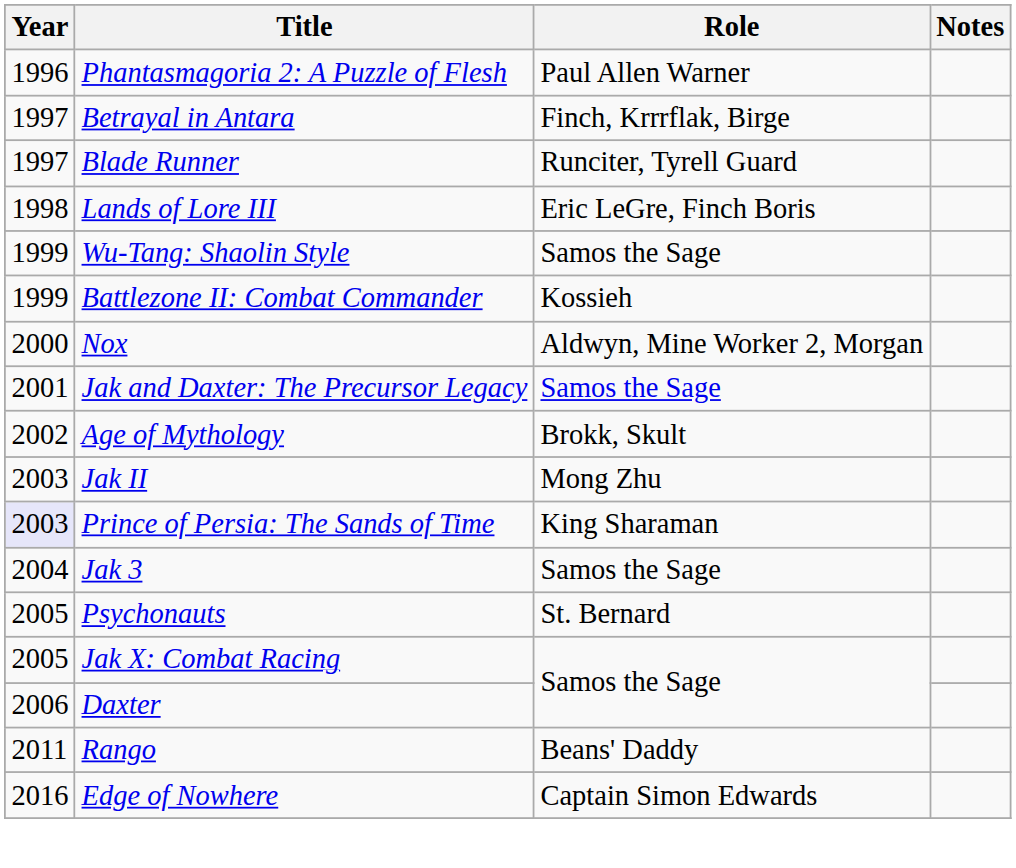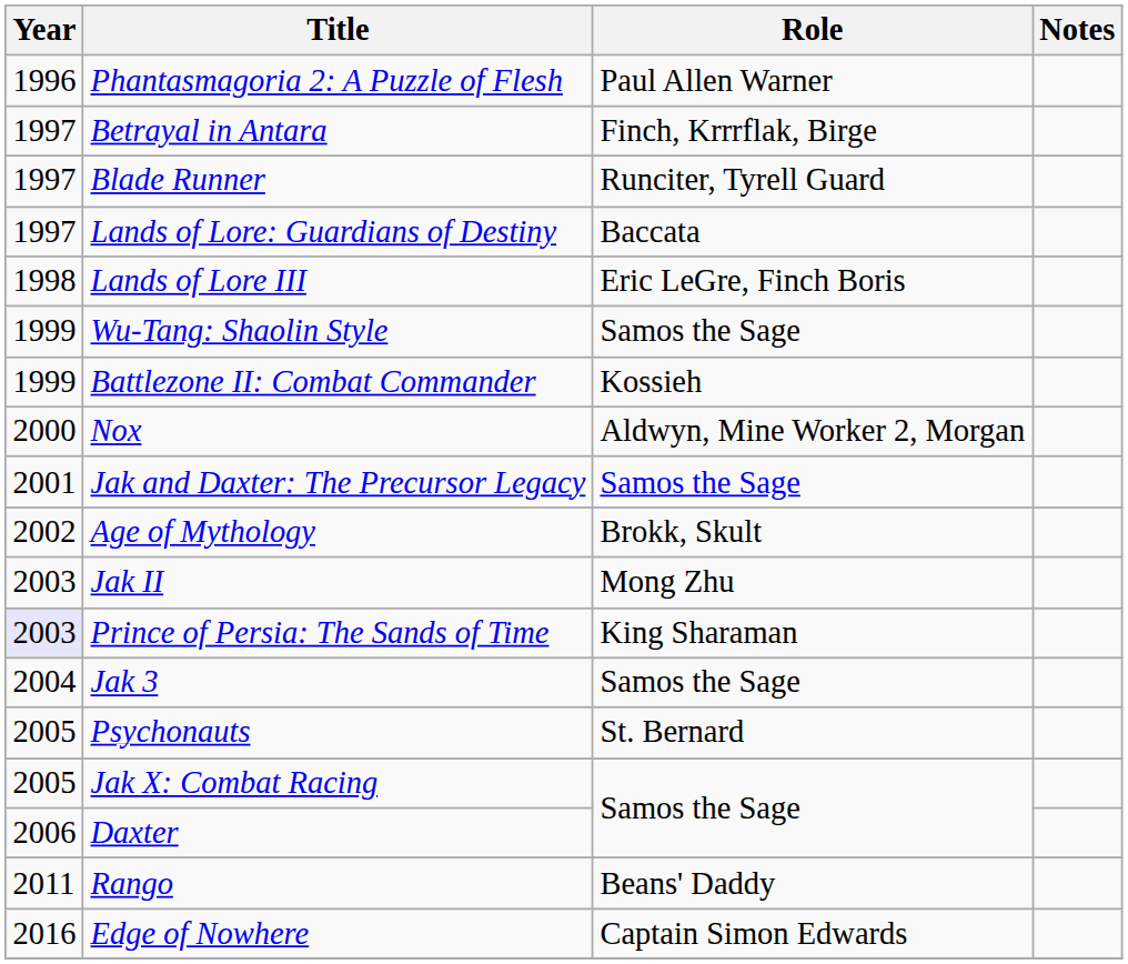 <table class="wikitable">
 <tr>
 <th>Year</th>
 <th>Title</th>
 <th>Role</th>
 <th>Notes</th>
 </tr>
 <tr>
 <td>1996</td>
 <td><em><a href='#'>Phantasmagoria 2: A Puzzle of Flesh</a></em></td>
 <td>Paul Allen Warner</td>
 <td></td>
 </tr>
 <tr>
 <td>1997</td>
 <td><em><a href='#'>Betrayal in Antara</a></em></td>
 <td>Finch, Krrrflak, Birge</td>
 <td></td>
 </tr>
 <tr>
 <td>1997</td>
 <td><em><a href='#'>Blade Runner</a></em></td>
 <td>Runciter, Tyrell Guard</td>
+<td></td>
+</tr>
+<tr>
+<td>1997</td>
+<td><em><a href='#'>Lands of Lore: Guardians of Destiny</a></em></td>
+<td>Baccata</td>
 <td></td>
 </tr>
 <tr>
 <td>1998</td>
 <td><em><a href='#'>Lands of Lore III</a></em></td>
 <td>Eric LeGre, Finch Boris</td>
 <td></td>
 </tr>
 <tr>
 <td>1999</td>
 <td><em><a href='#'>Wu-Tang: Shaolin Style</a></em></td>
 <td>Samos the Sage</td>
 <td></td>
 </tr>
 <tr>
 <td>1999</td>
 <td><em><a href='#'>Battlezone II: Combat Commander</a></em></td>
 <td>Kossieh</td>
 <td></td>
 </tr>
 <tr>
 <td>2000</td>
 <td><em><a href='#'>Nox</a></em></td>
 <td>Aldwyn, Mine Worker 2, Morgan</td>
 <td></td>
 </tr>
 <tr>
 <td>2001</td>
 <td><em><a href='#'>Jak and Daxter: The Precursor Legacy</a></em></td>
 <td><a href='#'>Samos the Sage</a></td>
 <td></td>
 </tr>
 <tr>
 <td>2002</td>
 <td><em><a href='#'>Age of Mythology</a></em></td>
 <td>Brokk, Skult</td>
 <td></td>
 </tr>
 <tr>
 <td>2003</td>
 <td><em><a href='#'>Jak II</a></em></td>
 <td>Mong Zhu</td>
 <td></td>
 </tr>
 <tr>
 <td style="background: lavender;">2003</td>
 <td><em><a href='#'>Prince of Persia: The Sands of Time</a></em></td>
 <td>King Sharaman</td>
 <td></td>
 </tr>
 <tr>
 <td>2004</td>
 <td><em><a href='#'>Jak 3</a></em></td>
 <td>Samos the Sage</td>
 <td></td>
 </tr>
 <tr>
 <td>2005</td>
 <td><em><a href='#'>Psychonauts</a></em></td>
 <td>St. Bernard</td>
 <td></td>
 </tr>
 <tr>
 <td>2005</td>
 <td><em><a href='#'>Jak X: Combat Racing</a></em></td>
 <td rowspan=2>Samos the Sage</td>
 <td></td>
 </tr>
 <tr>
 <td>2006</td>
 <td><em><a href='#'>Daxter</a></em></td>
 <td></td>
 </tr>
 <tr>
 <td>2011</td>
 <td><em><a href='#'>Rango</a></em></td>
 <td>Beans' Daddy</td>
 <td></td>
 </tr>
 <tr>
 <td>2016</td>
 <td><em><a href='#'>Edge of Nowhere</a></em></td>
 <td>Captain Simon Edwards</td>
 <td></td>
 </tr>
 <tr>
 </tr>
 </table>
